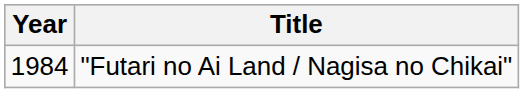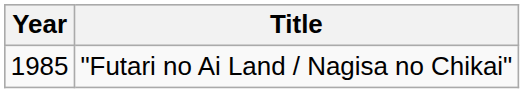 <table class="wikitable">
 <tr>
 <th>Year</th>
 <th>Title</th>
 </tr>
 <tr>
-<td>1984</td>
+<td>1985</td>
 <td>"Futari no Ai Land / Nagisa no Chikai"</td>
 </tr>
 </table>
